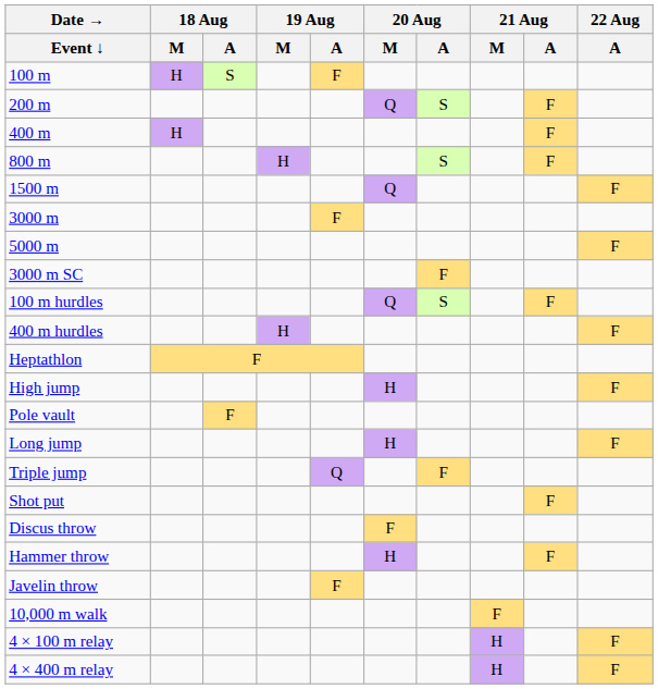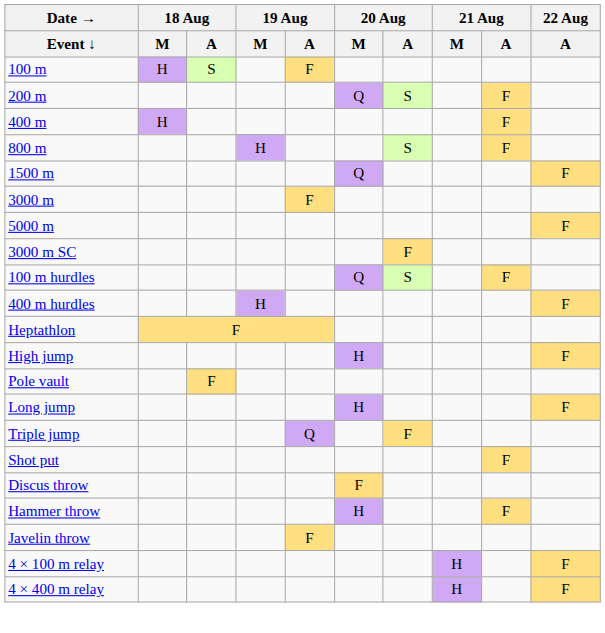 <table class="wikitable" style="text-align:center; margin:0.5em auto; font-size:90%; line-height:1.25em;">
 <tr>
 <th>Date →</th>
 <th colspan=2>18 Aug</th>
 <th colspan=2>19 Aug</th>
 <th colspan=2>20 Aug</th>
 <th colspan=2>21 Aug</th>
 <th>22 Aug</th>
 </tr>
 <tr>
 <th width="120px">Event ↓</th>
 <th width="40px">M</th>
 <th width="40px">A</th>
 <th width="40px">M</th>
 <th width="40px">A</th>
 <th width="40px">M</th>
 <th width="40px">A</th>
 <th width="40px">M</th>
 <th width="40px">A</th>
 <th width="60px">A</th>
 </tr>
 <tr>
 <td align="left"><a href='#'>100 m</a></td>
 <td bgcolor="#D0A9F5">H</td>
 <td bgcolor="#D9FFB2">S</td>
 <td></td>
 <td bgcolor="#FFDF80">F</td>
 <td></td>
 <td></td>
 <td></td>
 <td></td>
 <td></td>
 </tr>
 <tr>
 <td align="left"><a href='#'>200 m</a></td>
 <td></td>
 <td></td>
 <td></td>
 <td></td>
 <td bgcolor="#D0A9F5">Q</td>
 <td bgcolor="#D9FFB2">S</td>
 <td></td>
 <td bgcolor="#FFDF80">F</td>
 <td></td>
 </tr>
 <tr>
 <td align="left"><a href='#'>400 m</a></td>
 <td bgcolor="#D0A9F5">H</td>
 <td></td>
 <td></td>
 <td></td>
 <td></td>
 <td></td>
 <td></td>
 <td bgcolor="#FFDF80">F</td>
 <td></td>
 </tr>
 <tr>
 <td align="left"><a href='#'>800 m</a></td>
 <td></td>
 <td></td>
 <td bgcolor="#D0A9F5">H</td>
 <td></td>
 <td></td>
 <td bgcolor="#D9FFB2">S</td>
 <td></td>
 <td bgcolor="#FFDF80">F</td>
 <td></td>
 </tr>
 <tr>
 <td align="left"><a href='#'>1500 m</a></td>
 <td></td>
 <td></td>
 <td></td>
 <td></td>
 <td bgcolor="#D0A9F5">Q</td>
 <td></td>
 <td></td>
 <td></td>
 <td bgcolor="#FFDF80">F</td>
 </tr>
 <tr>
 <td align="left"><a href='#'>3000 m</a></td>
 <td></td>
 <td></td>
 <td></td>
 <td bgcolor="#FFDF80">F</td>
 <td></td>
 <td></td>
 <td></td>
 <td></td>
 <td></td>
 </tr>
 <tr>
 <td align="left"><a href='#'>5000 m</a></td>
 <td></td>
 <td></td>
 <td></td>
 <td></td>
 <td></td>
 <td></td>
 <td></td>
 <td></td>
 <td bgcolor="#FFDF80">F</td>
 </tr>
 <tr>
 <td align="left"><a href='#'>3000 m SC</a></td>
 <td></td>
 <td></td>
 <td></td>
 <td></td>
 <td></td>
 <td bgcolor="#FFDF80">F</td>
 <td></td>
 <td></td>
 <td></td>
 </tr>
 <tr>
 <td align="left"><a href='#'>100 m hurdles</a></td>
 <td></td>
 <td></td>
 <td></td>
 <td></td>
 <td bgcolor="#D0A9F5">Q</td>
 <td bgcolor="#D9FFB2">S</td>
 <td></td>
 <td bgcolor="#FFDF80">F</td>
 <td></td>
 </tr>
 <tr>
 <td align="left"><a href='#'>400 m hurdles</a></td>
 <td></td>
 <td></td>
 <td bgcolor="#D0A9F5">H</td>
 <td></td>
 <td></td>
 <td></td>
 <td></td>
 <td></td>
 <td bgcolor="#FFDF80">F</td>
 </tr>
 <tr>
 <td align="left"><a href='#'>Heptathlon</a></td>
 <td bgcolor="#FFDF80" colspan=4>F</td>
 <td></td>
 <td></td>
 <td></td>
 <td></td>
 <td></td>
 </tr>
 <tr>
 <td align="left"><a href='#'>High jump</a></td>
 <td></td>
 <td></td>
 <td></td>
 <td></td>
 <td bgcolor="#D0A9F5">H</td>
 <td></td>
 <td></td>
 <td></td>
 <td bgcolor="#FFDF80">F</td>
 </tr>
 <tr>
 <td align="left"><a href='#'>Pole vault</a></td>
 <td></td>
 <td bgcolor="#FFDF80">F</td>
 <td></td>
 <td></td>
 <td></td>
 <td></td>
 <td></td>
 <td></td>
 <td></td>
 </tr>
 <tr>
 <td align="left"><a href='#'>Long jump</a></td>
 <td></td>
 <td></td>
 <td></td>
 <td></td>
 <td bgcolor="#D0A9F5">H</td>
 <td></td>
 <td></td>
 <td></td>
 <td bgcolor="#FFDF80">F</td>
 </tr>
 <tr>
 <td align="left"><a href='#'>Triple jump</a></td>
 <td></td>
 <td></td>
 <td></td>
 <td bgcolor="#D0A9F5">Q</td>
 <td></td>
 <td bgcolor="#FFDF80">F</td>
 <td></td>
 <td></td>
 <td></td>
 </tr>
 <tr>
 <td align="left"><a href='#'>Shot put</a></td>
 <td></td>
 <td></td>
 <td></td>
 <td></td>
 <td></td>
 <td></td>
 <td></td>
 <td bgcolor="#FFDF80">F</td>
 <td></td>
 </tr>
 <tr>
 <td align="left"><a href='#'>Discus throw</a></td>
 <td></td>
 <td></td>
 <td></td>
 <td></td>
 <td bgcolor="#FFDF80">F</td>
 <td></td>
 <td></td>
 <td></td>
 <td></td>
 </tr>
 <tr>
 <td align="left"><a href='#'>Hammer throw</a></td>
 <td></td>
 <td></td>
 <td></td>
 <td></td>
 <td bgcolor="#D0A9F5">H</td>
 <td></td>
 <td></td>
 <td bgcolor="#FFDF80">F</td>
 <td></td>
 </tr>
 <tr>
 <td align="left"><a href='#'>Javelin throw</a></td>
 <td></td>
 <td></td>
 <td></td>
 <td bgcolor="#FFDF80">F</td>
 <td></td>
 <td></td>
 <td></td>
 <td></td>
 <td></td>
 </tr>
 <tr>
-<td align="left"><a href='#'>10,000 m walk</a></td>
-<td></td>
-<td></td>
-<td></td>
-<td></td>
-<td></td>
-<td></td>
-<td bgcolor="#FFDF80">F</td>
-<td></td>
-<td></td>
-</tr>
-<tr>
 <td align="left"><a href='#'>4 × 100 m relay</a></td>
 <td></td>
 <td></td>
 <td></td>
 <td></td>
 <td></td>
 <td></td>
 <td bgcolor="#D0A9F5">H</td>
 <td></td>
 <td bgcolor="#FFDF80">F</td>
 </tr>
 <tr>
 <td align="left"><a href='#'>4 × 400 m relay</a></td>
 <td></td>
 <td></td>
 <td></td>
 <td></td>
 <td></td>
 <td></td>
 <td bgcolor="#D0A9F5">H</td>
 <td></td>
 <td bgcolor="#FFDF80">F</td>
 </tr>
 </table>
